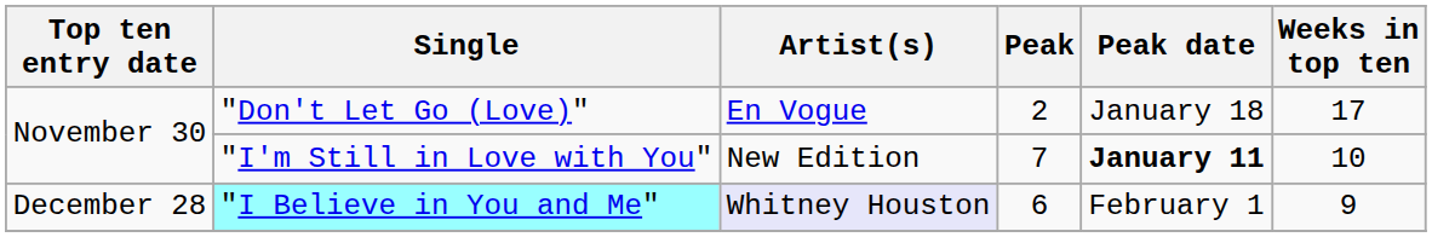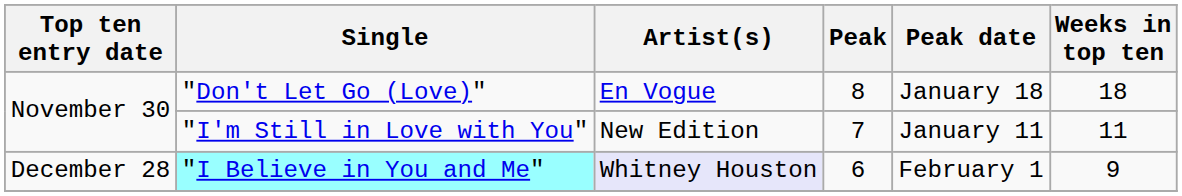 <table class="wikitable sortable">
 <tr>
 <th>Top ten<br>entry date</th>
 <th>Single</th>
 <th>Artist(s)</th>
 <th data-sort-type="number">Peak</th>
 <th>Peak date</th>
 <th data-sort-type="number">Weeks in<br>top ten</th>
 </tr>
 <tr>
 <td rowspan="2">November 30</td>
 <td>"<a href='#'>Don't Let Go (Love)</a>"</td>
 <td><a href='#'>En Vogue</a></td>
-<td align=center>2</td>
+<td align=center>8</td>
 <td>January 18</td>
-<td align=center>17</td>
+<td align=center>18</td>
 </tr>
 <tr>
 <td>"<a href='#'>I'm Still in Love with You</a>"</td>
 <td>New Edition</td>
 <td align=center>7</td>
-<td><strong>January 11</strong></td>
-<td align=center>10</td>
+<td>January 11</td>
+<td align=center>11</td>
 </tr>
 <tr>
 <td>December 28</td>
 <td bgcolor = #99FFFF>"<a href='#'>I Believe in You and Me</a>" </td>
 <td style="background: lavender;">Whitney Houston</td>
 <td align=center>6</td>
 <td>February 1</td>
 <td align=center>9</td>
 </tr>
 <tr>
 </tr>
 </table>
